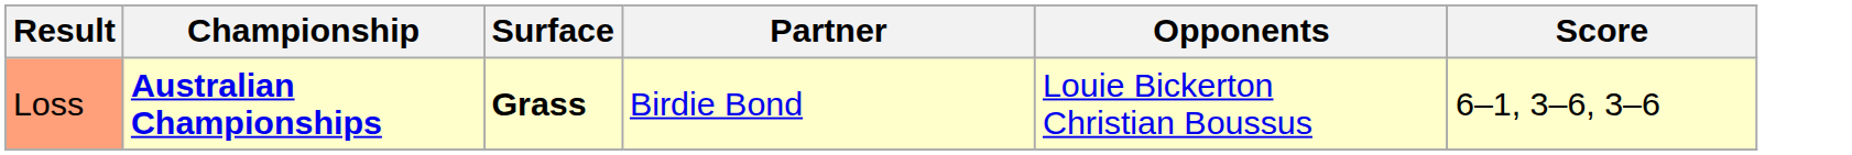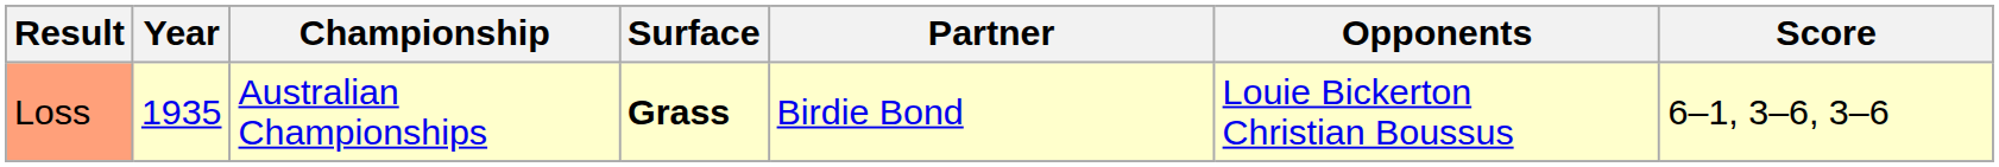 <table class="sortable wikitable">
 <tr>
 <th style="width:40px">Result</th>
+<th style="width:30px">Year</th>
 <th style="width:165px">Championship</th>
 <th style="width:50px">Surface</th>
 <th style="width:190px">Partner</th>
 <th style="width:190px">Opponents</th>
 <th style="width:140px" class="unsortable">Score</th>
 </tr>
 <tr style="background:#ffffcc">
 <td style="background:#FFA07A">Loss</td>
-<td><strong><a href='#'>Australian Championships</a></strong></td>
+<td><a href='#'>1935</a></td>
+<td><a href='#'>Australian Championships</a></td>
 <td><strong>Grass</strong></td>
 <td> <a href='#'>Birdie Bond</a></td>
 <td> <a href='#'>Louie Bickerton</a><br> <a href='#'>Christian Boussus</a></td>
 <td>6–1, 3–6, 3–6</td>
 </tr>
 </table>
